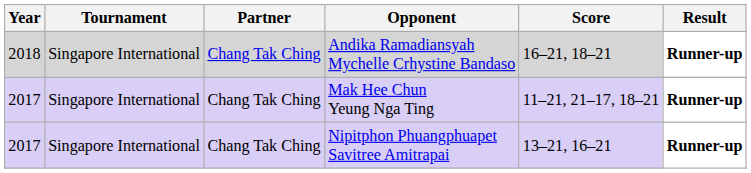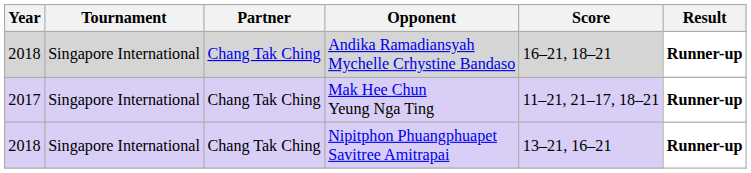 <table class="sortable wikitable" style="font-size: 90%;">
 <tr>
 <th>Year</th>
 <th>Tournament</th>
 <th>Partner</th>
 <th>Opponent</th>
 <th>Score</th>
 <th>Result</th>
 </tr>
 <tr style="background:#D5D5D5">
 <td align="center">2018</td>
 <td align="left">Singapore International</td>
 <td align="left"> <a href='#'>Chang Tak Ching</a></td>
 <td align="left"> <a href='#'>Andika Ramadiansyah</a><br> <a href='#'>Mychelle Crhystine Bandaso</a></td>
 <td align="left">16–21, 18–21</td>
 <td bgcolor="#FFFFFF"> <strong>Runner-up</strong></td>
 </tr>
 <tr style="background:#D8CEF6">
 <td align="center">2017</td>
 <td align="left">Singapore International</td>
 <td align="left"> Chang Tak Ching</td>
 <td align="left"> <a href='#'>Mak Hee Chun</a><br> Yeung Nga Ting</td>
 <td align="left">11–21, 21–17, 18–21</td>
 <td bgcolor="#FFFFFF"> <strong>Runner-up</strong></td>
 </tr>
 <tr style="background:#D8CEF6">
-<td align="center">2017</td>
+<td align="center">2018</td>
 <td align="left">Singapore International</td>
 <td align="left"> Chang Tak Ching</td>
 <td align="left"> <a href='#'>Nipitphon Phuangphuapet</a><br> <a href='#'>Savitree Amitrapai</a></td>
 <td align="left">13–21, 16–21</td>
 <td bgcolor="#FFFFFF"> <strong>Runner-up</strong></td>
 </tr>
 </table>
